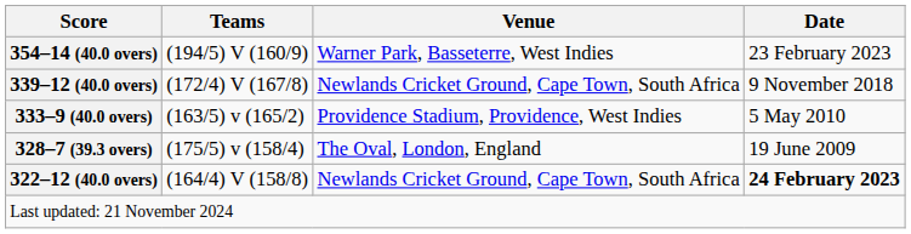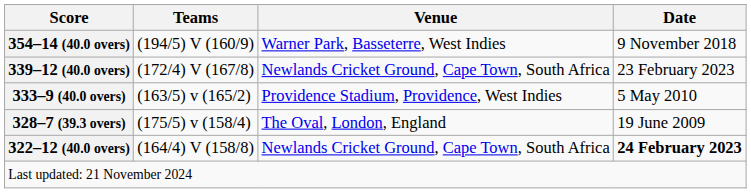 <table class="wikitable sortable">
 <tr>
 <th>Score</th>
 <th>Teams</th>
 <th>Venue</th>
 <th>Date</th>
 </tr>
 <tr>
 <th>354–14 <small>(40.0 overs)</small></th>
 <td> (194/5) V  (160/9)</td>
 <td><a href='#'>Warner Park</a>, <a href='#'>Basseterre</a>, West Indies</td>
-<td>23 February 2023</td>
+<td>9 November 2018</td>
 </tr>
 <tr>
 <th>339–12 <small>(40.0 overs)</small></th>
 <td> (172/4) V  (167/8)</td>
 <td><a href='#'>Newlands Cricket Ground</a>, <a href='#'>Cape Town</a>, South Africa</td>
-<td>9 November 2018</td>
+<td>23 February 2023</td>
 </tr>
 <tr>
 <th>333–9 <small>(40.0 overs)</small></th>
 <td> (163/5) v  (165/2)</td>
 <td><a href='#'>Providence Stadium</a>, <a href='#'>Providence</a>, West Indies</td>
 <td>5 May 2010</td>
 </tr>
 <tr>
 <th>328–7 <small>(39.3 overs)</small></th>
 <td> (175/5) v  (158/4)</td>
 <td><a href='#'>The Oval</a>, <a href='#'>London</a>, England</td>
 <td>19 June 2009</td>
 </tr>
 <tr>
 <th>322–12 <small>(40.0 overs)</small></th>
 <td> (164/4) V  (158/8)</td>
 <td><a href='#'>Newlands Cricket Ground</a>, <a href='#'>Cape Town</a>, South Africa</td>
 <td><strong>24 February 2023</strong></td>
 </tr>
 <tr>
 <td colspan="6"><small>Last updated: 21 November 2024</small></td>
 </tr>
 </table>
